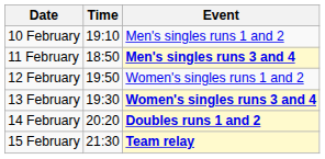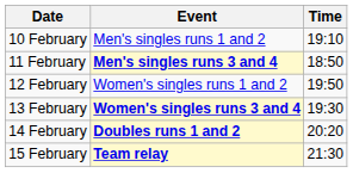 <table class=wikitable>
 <tr>
 <th>Date</th>
+<th>Event</th>
 <th>Time</th>
-<th>Event</th>
 </tr>
 <tr>
 <td>10 February</td>
+<td><a href='#'>Men's singles runs 1 and 2</a></td>
 <td>19:10</td>
-<td><a href='#'>Men's singles runs 1 and 2</a></td>
 </tr>
 <tr>
 <td>11 February</td>
+<td style=background:lemonchiffon><strong><a href='#'>Men's singles runs 3 and 4</a></strong></td>
 <td>18:50</td>
-<td style=background:lemonchiffon><strong><a href='#'>Men's singles runs 3 and 4</a></strong></td>
 </tr>
 <tr>
 <td>12 February</td>
+<td><a href='#'>Women's singles runs 1 and 2</a></td>
 <td>19:50</td>
-<td><a href='#'>Women's singles runs 1 and 2</a></td>
 </tr>
 <tr>
 <td>13 February</td>
+<td style=background:lemonchiffon><strong><a href='#'>Women's singles runs 3 and 4</a></strong></td>
 <td>19:30</td>
-<td style=background:lemonchiffon><strong><a href='#'>Women's singles runs 3 and 4</a></strong></td>
 </tr>
 <tr>
 <td>14 February</td>
+<td style=background:lemonchiffon><strong><a href='#'>Doubles runs 1 and 2</a></strong></td>
 <td>20:20</td>
-<td style=background:lemonchiffon><strong><a href='#'>Doubles runs 1 and 2</a></strong></td>
 </tr>
 <tr>
 <td>15 February</td>
+<td style=background:lemonchiffon><strong><a href='#'>Team relay</a></strong></td>
 <td>21:30</td>
-<td style=background:lemonchiffon><strong><a href='#'>Team relay</a></strong></td>
 </tr>
 </table>
